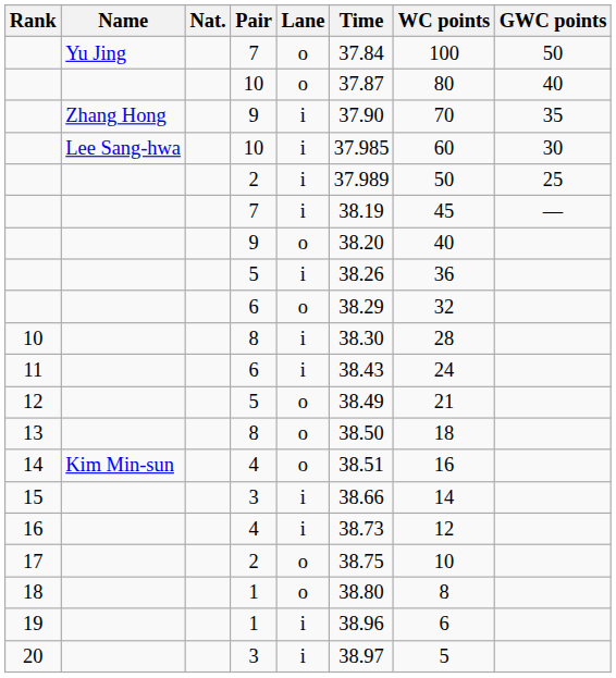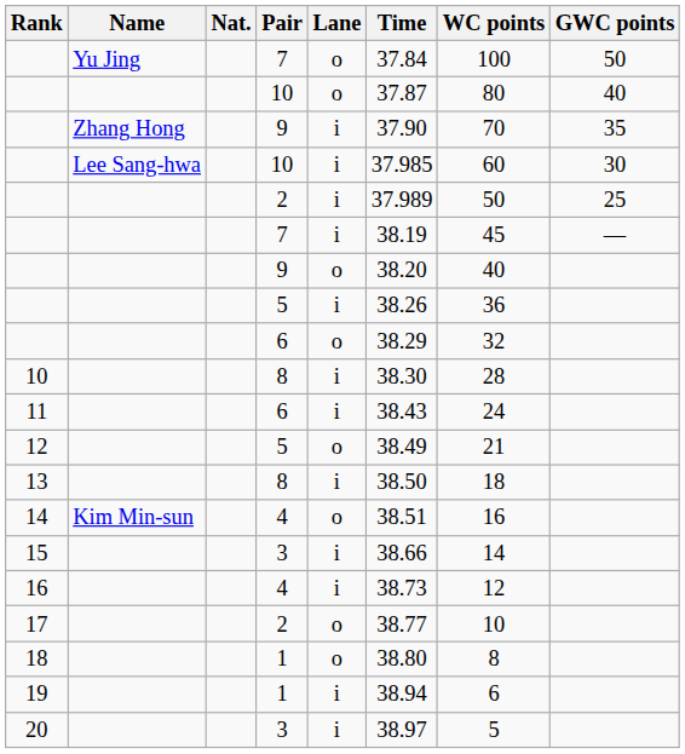 <table class="wikitable sortable" style="text-align:center">
 <tr>
 <th>Rank</th>
 <th>Name</th>
 <th>Nat.</th>
 <th>Pair</th>
 <th>Lane</th>
 <th>Time</th>
 <th>WC points</th>
 <th>GWC points</th>
 </tr>
 <tr>
 <td></td>
 <td align=left><a href='#'>Yu Jing</a></td>
 <td></td>
 <td>7</td>
 <td>o</td>
 <td>37.84</td>
 <td>100</td>
 <td>50</td>
 </tr>
 <tr>
 <td></td>
 <td align=left></td>
 <td></td>
 <td>10</td>
 <td>o</td>
 <td>37.87</td>
 <td>80</td>
 <td>40</td>
 </tr>
 <tr>
 <td></td>
 <td align=left><a href='#'>Zhang Hong</a></td>
 <td></td>
 <td>9</td>
 <td>i</td>
 <td>37.90</td>
 <td>70</td>
 <td>35</td>
 </tr>
 <tr>
 <td></td>
 <td align=left><a href='#'>Lee Sang-hwa</a></td>
 <td></td>
 <td>10</td>
 <td>i</td>
 <td>37.985</td>
 <td>60</td>
 <td>30</td>
 </tr>
 <tr>
 <td></td>
 <td align=left></td>
 <td></td>
 <td>2</td>
 <td>i</td>
 <td>37.989</td>
 <td>50</td>
 <td>25</td>
 </tr>
 <tr>
 <td></td>
 <td align=left></td>
 <td></td>
 <td>7</td>
 <td>i</td>
 <td>38.19</td>
 <td>45</td>
 <td>—</td>
 </tr>
 <tr>
 <td></td>
 <td align=left></td>
 <td></td>
 <td>9</td>
 <td>o</td>
 <td>38.20</td>
 <td>40</td>
 <td></td>
 </tr>
 <tr>
 <td></td>
 <td align=left></td>
 <td></td>
 <td>5</td>
 <td>i</td>
 <td>38.26</td>
 <td>36</td>
 <td></td>
 </tr>
 <tr>
 <td></td>
 <td align=left></td>
 <td></td>
 <td>6</td>
 <td>o</td>
 <td>38.29</td>
 <td>32</td>
 <td></td>
 </tr>
 <tr>
 <td>10</td>
 <td align=left></td>
 <td></td>
 <td>8</td>
 <td>i</td>
 <td>38.30</td>
 <td>28</td>
 <td></td>
 </tr>
 <tr>
 <td>11</td>
 <td align=left></td>
 <td></td>
 <td>6</td>
 <td>i</td>
 <td>38.43</td>
 <td>24</td>
 <td></td>
 </tr>
 <tr>
 <td>12</td>
 <td align=left></td>
 <td></td>
 <td>5</td>
 <td>o</td>
 <td>38.49</td>
 <td>21</td>
 <td></td>
 </tr>
 <tr>
 <td>13</td>
 <td align=left></td>
 <td></td>
 <td>8</td>
-<td>o</td>
+<td>i</td>
 <td>38.50</td>
 <td>18</td>
 <td></td>
 </tr>
 <tr>
 <td>14</td>
 <td align=left><a href='#'>Kim Min-sun</a></td>
 <td></td>
 <td>4</td>
 <td>o</td>
 <td>38.51</td>
 <td>16</td>
 <td></td>
 </tr>
 <tr>
 <td>15</td>
 <td align=left></td>
 <td></td>
 <td>3</td>
 <td>i</td>
 <td>38.66</td>
 <td>14</td>
 <td></td>
 </tr>
 <tr>
 <td>16</td>
 <td align=left></td>
 <td></td>
 <td>4</td>
 <td>i</td>
 <td>38.73</td>
 <td>12</td>
 <td></td>
 </tr>
 <tr>
 <td>17</td>
 <td align=left></td>
 <td></td>
 <td>2</td>
 <td>o</td>
-<td>38.75</td>
+<td>38.77</td>
 <td>10</td>
 <td></td>
 </tr>
 <tr>
 <td>18</td>
 <td align=left></td>
 <td></td>
 <td>1</td>
 <td>o</td>
 <td>38.80</td>
 <td>8</td>
 <td></td>
 </tr>
 <tr>
 <td>19</td>
 <td align=left></td>
 <td></td>
 <td>1</td>
 <td>i</td>
-<td>38.96</td>
+<td>38.94</td>
 <td>6</td>
 <td></td>
 </tr>
 <tr>
 <td>20</td>
 <td align=left></td>
 <td></td>
 <td>3</td>
 <td>i</td>
 <td>38.97</td>
 <td>5</td>
 <td></td>
 </tr>
 </table>
